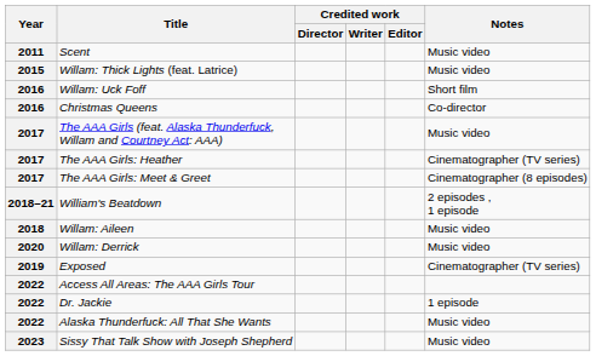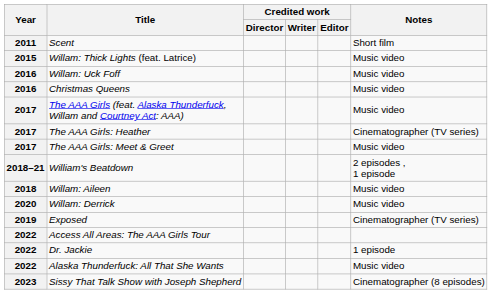 <table class="wikitable sortable plainrowheaders">
 <tr>
 <th scope="col" rowspan="2">Year</th>
 <th scope="col" rowspan="2">Title</th>
 <th scope="col" colspan="3">Credited work</th>
 <th scope="col" class="unsortable" rowspan="2">Notes</th>
 </tr>
 <tr>
 <th scope="col">Director</th>
 <th scope="col">Writer</th>
 <th scope="col">Editor</th>
 </tr>
 <tr>
 <th scope="row">2011</th>
 <td><em>Scent</em></td>
 <td></td>
 <td></td>
 <td></td>
-<td>Music video</td>
+<td>Short film</td>
 </tr>
 <tr>
 <th scope="row">2015</th>
 <td><em>Willam: Thick Lights</em> (feat. Latrice)</td>
 <td></td>
 <td></td>
 <td></td>
 <td>Music video</td>
 </tr>
 <tr>
 <th scope="row">2016</th>
 <td><em>Willam: Uck Foff</em></td>
 <td></td>
 <td></td>
 <td></td>
-<td>Short film</td>
+<td>Music video</td>
 </tr>
 <tr>
 <th scope="row">2016</th>
 <td><em>Christmas Queens</em></td>
 <td></td>
 <td></td>
 <td></td>
-<td>Co-director</td>
+<td>Music video</td>
 </tr>
 <tr>
 <th scope="row">2017</th>
 <td><em><a href='#'>The AAA Girls</a> (feat. <a href='#'>Alaska Thunderfuck</a>,<br>Willam and <a href='#'>Courtney Act</a>: AAA)</em></td>
 <td></td>
 <td></td>
 <td></td>
 <td>Music video</td>
 </tr>
 <tr>
 <th scope="row">2017</th>
 <td><em>The AAA Girls: Heather</em></td>
 <td></td>
 <td></td>
 <td></td>
 <td>Cinematographer (TV series)</td>
 </tr>
 <tr>
 <th scope="row">2017</th>
 <td><em>The AAA Girls: Meet & Greet</em></td>
 <td></td>
 <td></td>
 <td></td>
-<td>Cinematographer (8 episodes)</td>
+<td>Music video</td>
 </tr>
 <tr>
 <th scope="row">2018–21</th>
 <td><em>William's Beatdown</em></td>
 <td></td>
 <td></td>
 <td></td>
 <td>2 episodes ,<br>1 episode </td>
 </tr>
 <tr>
 <th scope="row">2018</th>
 <td><em>Willam: Aileen</em></td>
 <td></td>
 <td></td>
 <td></td>
 <td>Music video</td>
 </tr>
 <tr>
 <th scope="row">2020</th>
 <td><em>Willam: Derrick</em></td>
 <td></td>
 <td></td>
 <td></td>
 <td>Music video</td>
 </tr>
 <tr>
 <th scope="row">2019</th>
 <td><em>Exposed</em></td>
 <td></td>
 <td></td>
 <td></td>
 <td>Cinematographer (TV series)</td>
 </tr>
 <tr>
 <th scope="row">2022</th>
 <td><em>Access All Areas: The AAA Girls Tour</em></td>
 <td></td>
 <td></td>
 <td></td>
 <td></td>
 </tr>
 <tr>
 <th scope="row">2022</th>
 <td><em>Dr. Jackie</em></td>
 <td></td>
 <td></td>
 <td></td>
 <td>1 episode</td>
 </tr>
 <tr>
 <th scope="row">2022</th>
 <td><em>Alaska Thunderfuck: All That She Wants</em></td>
 <td></td>
 <td></td>
 <td></td>
 <td>Music video</td>
 </tr>
 <tr>
 <th scope="row">2023</th>
 <td><em>Sissy That Talk Show with Joseph Shepherd</em></td>
 <td></td>
 <td></td>
 <td></td>
-<td>Music video</td>
+<td>Cinematographer (8 episodes)</td>
 </tr>
 </table>
